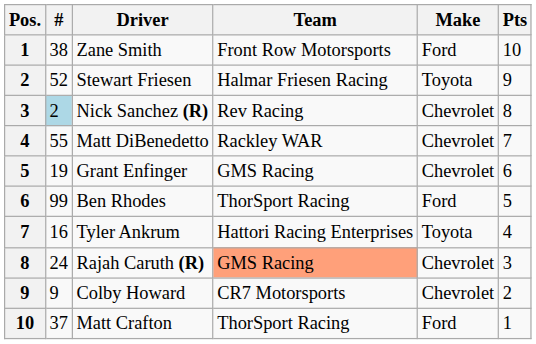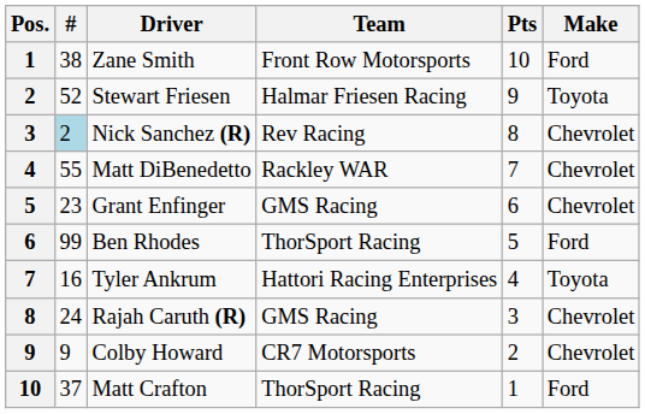 <table class="wikitable" style="font-size:95%">
 <tr>
 <th>Pos.</th>
 <th>#</th>
 <th>Driver</th>
 <th>Team</th>
+<th>Pts</th>
 <th>Make</th>
-<th>Pts</th>
 </tr>
 <tr>
 <th>1</th>
 <td>38</td>
 <td>Zane Smith</td>
 <td>Front Row Motorsports</td>
+<td>10</td>
 <td>Ford</td>
-<td>10</td>
 </tr>
 <tr>
 <th>2</th>
 <td>52</td>
 <td>Stewart Friesen</td>
 <td>Halmar Friesen Racing</td>
+<td>9</td>
 <td>Toyota</td>
-<td>9</td>
 </tr>
 <tr>
 <th>3</th>
 <td style="background: lightblue;">2</td>
 <td>Nick Sanchez <strong>(R)</strong></td>
 <td>Rev Racing</td>
+<td>8</td>
 <td>Chevrolet</td>
-<td>8</td>
 </tr>
 <tr>
 <th>4</th>
 <td>55</td>
 <td>Matt DiBenedetto</td>
 <td>Rackley WAR</td>
+<td>7</td>
 <td>Chevrolet</td>
-<td>7</td>
 </tr>
 <tr>
 <th>5</th>
-<td>19</td>
+<td>23</td>
 <td>Grant Enfinger</td>
 <td>GMS Racing</td>
+<td>6</td>
 <td>Chevrolet</td>
-<td>6</td>
 </tr>
 <tr>
 <th>6</th>
 <td>99</td>
 <td>Ben Rhodes</td>
 <td>ThorSport Racing</td>
+<td>5</td>
 <td>Ford</td>
-<td>5</td>
 </tr>
 <tr>
 <th>7</th>
 <td>16</td>
 <td>Tyler Ankrum</td>
 <td>Hattori Racing Enterprises</td>
+<td>4</td>
 <td>Toyota</td>
-<td>4</td>
 </tr>
 <tr>
 <th>8</th>
 <td>24</td>
 <td>Rajah Caruth <strong>(R)</strong></td>
-<td style="background: lightsalmon;">GMS Racing</td>
+<td>GMS Racing</td>
+<td>3</td>
 <td>Chevrolet</td>
-<td>3</td>
 </tr>
 <tr>
 <th>9</th>
 <td>9</td>
 <td>Colby Howard</td>
 <td>CR7 Motorsports</td>
+<td>2</td>
 <td>Chevrolet</td>
-<td>2</td>
 </tr>
 <tr>
 <th>10</th>
 <td>37</td>
 <td>Matt Crafton</td>
 <td>ThorSport Racing</td>
+<td>1</td>
 <td>Ford</td>
-<td>1</td>
 </tr>
 </table>
